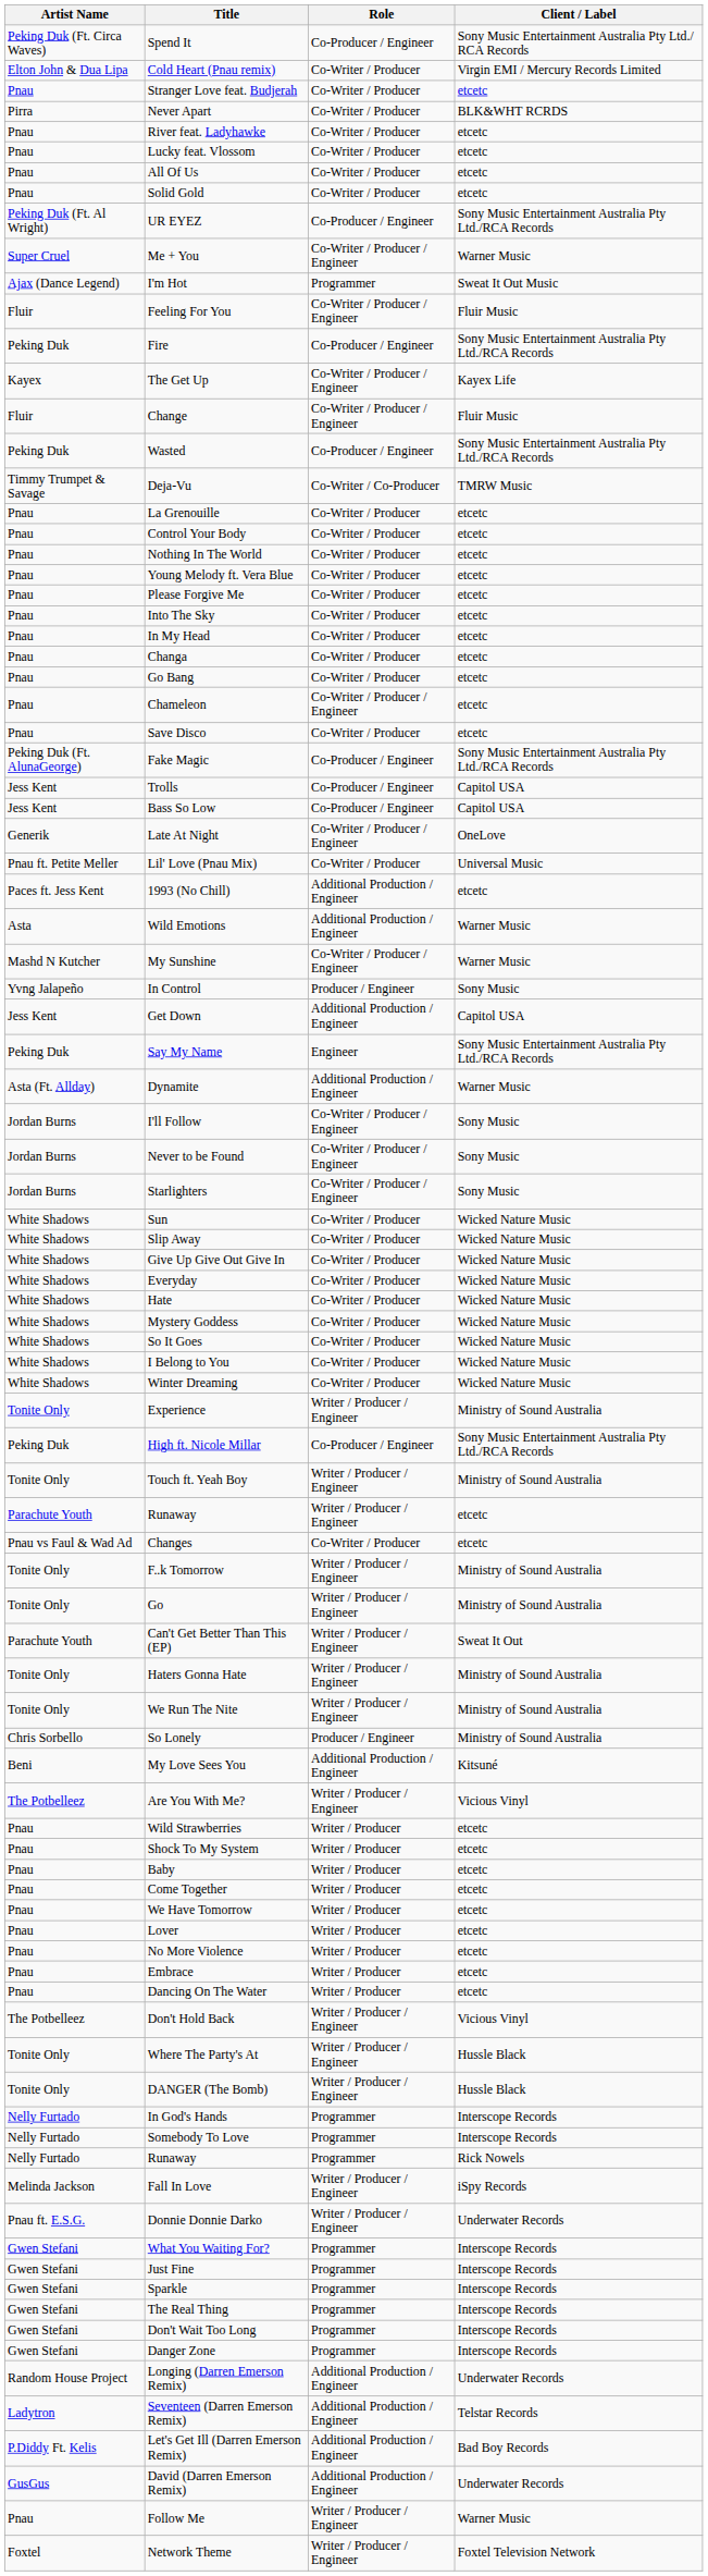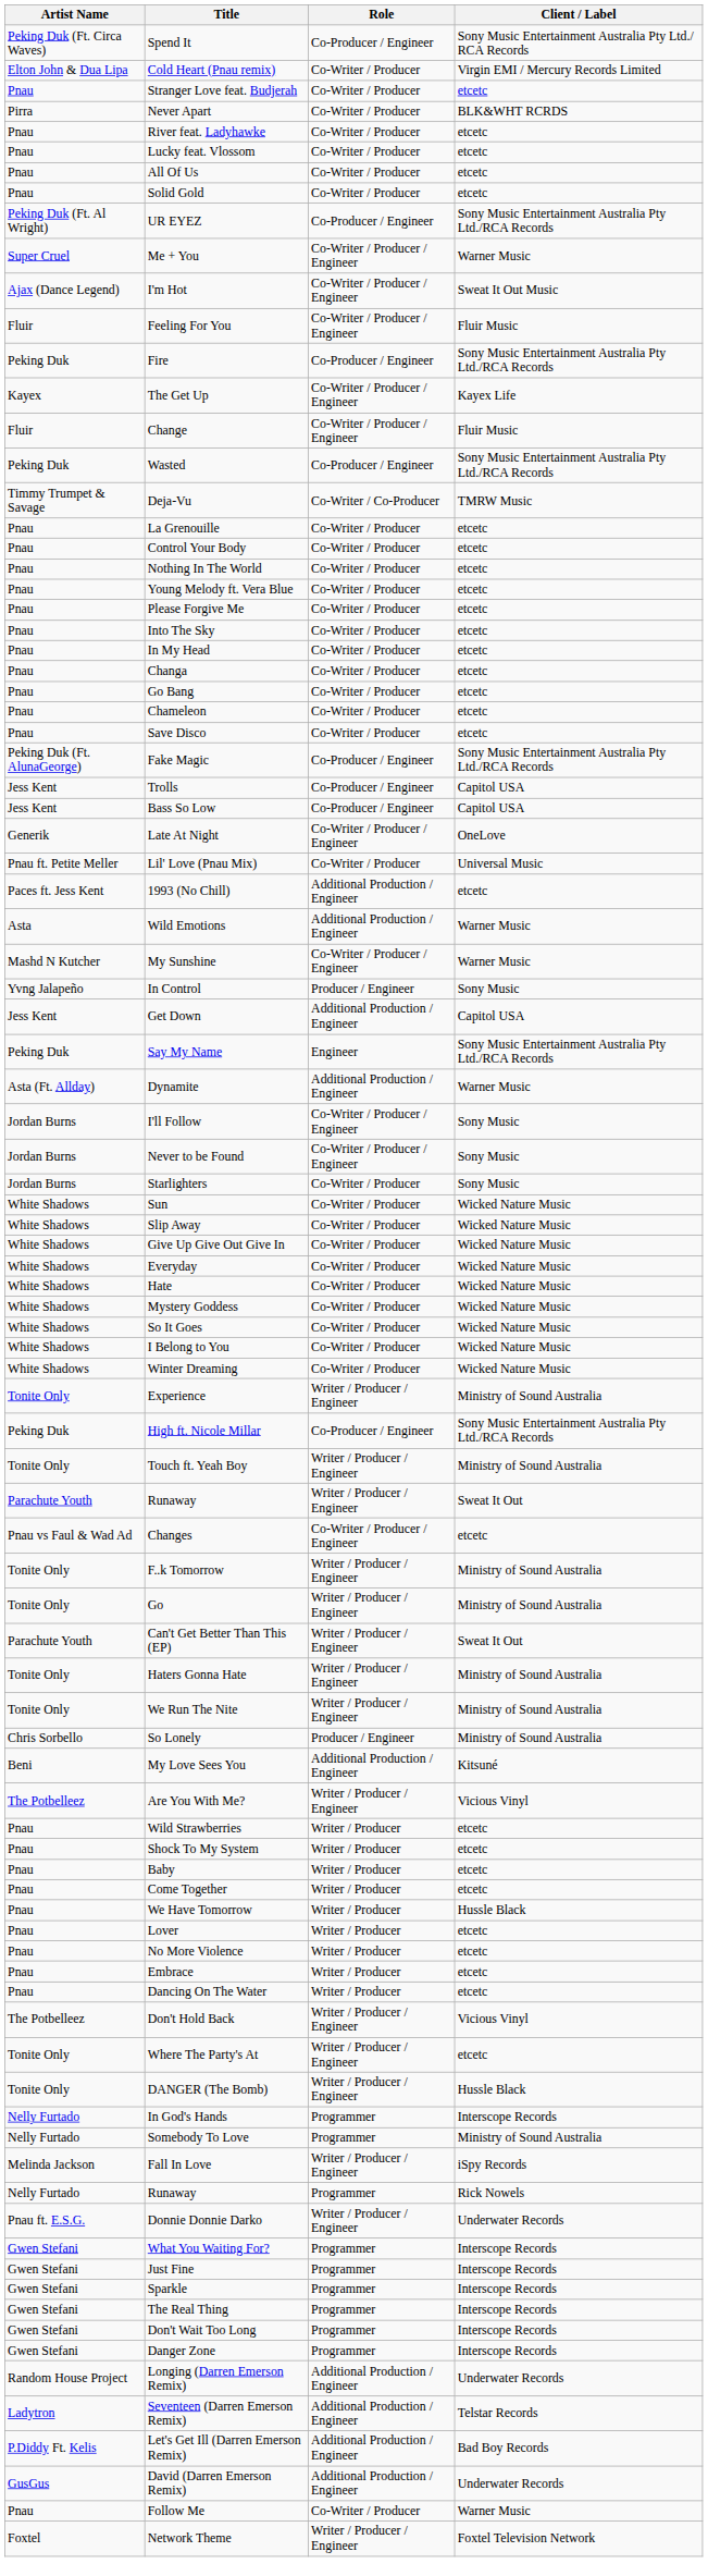 <table class="wikitable">
 <tr>
 <th>Artist Name</th>
 <th>Title</th>
 <th>Role</th>
 <th>Client / Label</th>
 </tr>
 <tr>
 <td><a href='#'>Peking Duk</a> (Ft. Circa Waves)</td>
 <td>Spend It</td>
 <td>Co-Producer / Engineer</td>
 <td>Sony Music Entertainment Australia Pty Ltd./ RCA Records</td>
 </tr>
 <tr>
 <td><a href='#'>Elton John</a> & <a href='#'>Dua Lipa</a></td>
 <td><a href='#'> Cold Heart (Pnau remix)</a></td>
 <td>Co-Writer / Producer</td>
 <td>Virgin EMI / Mercury Records Limited</td>
 </tr>
 <tr>
 <td><a href='#'>Pnau</a></td>
 <td>Stranger Love feat. <a href='#'>Budjerah</a></td>
 <td>Co-Writer / Producer</td>
 <td><a href='#'>etcetc</a></td>
 </tr>
 <tr>
 <td>Pirra</td>
 <td>Never Apart</td>
 <td>Co-Writer / Producer</td>
 <td>BLK&WHT RCRDS</td>
 </tr>
 <tr>
 <td>Pnau</td>
 <td>River feat. <a href='#'>Ladyhawke</a></td>
 <td>Co-Writer / Producer</td>
 <td>etcetc</td>
 </tr>
 <tr>
 <td>Pnau</td>
 <td>Lucky feat. Vlossom</td>
 <td>Co-Writer / Producer</td>
 <td>etcetc</td>
 </tr>
 <tr>
 <td>Pnau</td>
 <td>All Of Us</td>
 <td>Co-Writer / Producer</td>
 <td>etcetc</td>
 </tr>
 <tr>
 <td>Pnau</td>
 <td>Solid Gold</td>
 <td>Co-Writer / Producer</td>
 <td>etcetc</td>
 </tr>
 <tr>
 <td><a href='#'>Peking Duk</a> (Ft. Al Wright)</td>
 <td>UR EYEZ</td>
 <td>Co-Producer / Engineer</td>
 <td>Sony Music Entertainment Australia Pty Ltd./RCA Records</td>
 </tr>
 <tr>
 <td><a href='#'>Super Cruel</a></td>
 <td>Me + You</td>
 <td>Co-Writer / Producer / Engineer</td>
 <td>Warner Music</td>
 </tr>
 <tr>
 <td><a href='#'>Ajax</a> (Dance Legend)</td>
 <td>I'm Hot</td>
-<td>Programmer</td>
+<td>Co-Writer / Producer / Engineer</td>
 <td>Sweat It Out Music</td>
 </tr>
 <tr>
 <td>Fluir</td>
 <td>Feeling For You</td>
 <td>Co-Writer / Producer / Engineer</td>
 <td>Fluir Music</td>
 </tr>
 <tr>
 <td>Peking Duk</td>
 <td>Fire</td>
 <td>Co-Producer / Engineer</td>
 <td>Sony Music Entertainment Australia Pty Ltd./RCA Records</td>
 </tr>
 <tr>
 <td>Kayex</td>
 <td>The Get Up</td>
 <td>Co-Writer / Producer / Engineer</td>
 <td>Kayex Life</td>
 </tr>
 <tr>
 <td>Fluir</td>
 <td>Change</td>
 <td>Co-Writer / Producer / Engineer</td>
 <td>Fluir Music</td>
 </tr>
 <tr>
 <td>Peking Duk</td>
 <td>Wasted</td>
 <td>Co-Producer / Engineer</td>
 <td>Sony Music Entertainment Australia Pty Ltd./RCA Records</td>
 </tr>
 <tr>
 <td>Timmy Trumpet & Savage</td>
 <td>Deja-Vu</td>
 <td>Co-Writer / Co-Producer</td>
 <td>TMRW Music</td>
 </tr>
 <tr>
 <td>Pnau</td>
 <td>La Grenouille</td>
 <td>Co-Writer / Producer</td>
 <td>etcetc</td>
 </tr>
 <tr>
 <td>Pnau</td>
 <td>Control Your Body</td>
 <td>Co-Writer / Producer</td>
 <td>etcetc</td>
 </tr>
 <tr>
 <td>Pnau</td>
 <td>Nothing In The World</td>
 <td>Co-Writer / Producer</td>
 <td>etcetc</td>
 </tr>
 <tr>
 <td>Pnau</td>
 <td>Young Melody ft. Vera Blue</td>
 <td>Co-Writer / Producer</td>
 <td>etcetc</td>
 </tr>
 <tr>
 <td>Pnau</td>
 <td>Please Forgive Me</td>
 <td>Co-Writer / Producer</td>
 <td>etcetc</td>
 </tr>
 <tr>
 <td>Pnau</td>
 <td>Into The Sky</td>
 <td>Co-Writer / Producer</td>
 <td>etcetc</td>
 </tr>
 <tr>
 <td>Pnau</td>
 <td>In My Head</td>
 <td>Co-Writer / Producer</td>
 <td>etcetc</td>
 </tr>
 <tr>
 <td>Pnau</td>
 <td>Changa</td>
 <td>Co-Writer / Producer</td>
 <td>etcetc</td>
 </tr>
 <tr>
 <td>Pnau</td>
 <td>Go Bang</td>
 <td>Co-Writer / Producer</td>
 <td>etcetc</td>
 </tr>
 <tr>
 <td>Pnau</td>
 <td>Chameleon</td>
-<td>Co-Writer / Producer / Engineer</td>
+<td>Co-Writer / Producer</td>
 <td>etcetc</td>
 </tr>
 <tr>
 <td>Pnau</td>
 <td>Save Disco</td>
 <td>Co-Writer / Producer</td>
 <td>etcetc</td>
 </tr>
 <tr>
 <td>Peking Duk (Ft. <a href='#'>AlunaGeorge</a>)</td>
 <td>Fake Magic</td>
 <td>Co-Producer / Engineer</td>
 <td>Sony Music Entertainment Australia Pty Ltd./RCA Records</td>
 </tr>
 <tr>
 <td>Jess Kent</td>
 <td>Trolls</td>
 <td>Co-Producer / Engineer</td>
 <td>Capitol USA</td>
 </tr>
 <tr>
 <td>Jess Kent</td>
 <td>Bass So Low</td>
 <td>Co-Producer / Engineer</td>
 <td>Capitol USA</td>
 </tr>
 <tr>
 <td>Generik</td>
 <td>Late At Night</td>
 <td>Co-Writer / Producer / Engineer</td>
 <td>OneLove</td>
 </tr>
 <tr>
 <td>Pnau ft. Petite Meller</td>
 <td>Lil' Love (Pnau Mix)</td>
 <td>Co-Writer / Producer</td>
 <td>Universal Music</td>
 </tr>
 <tr>
 <td>Paces ft. Jess Kent</td>
 <td>1993 (No Chill)</td>
 <td>Additional Production / Engineer</td>
 <td>etcetc</td>
 </tr>
 <tr>
 <td>Asta</td>
 <td>Wild Emotions</td>
 <td>Additional Production / Engineer</td>
 <td>Warner Music</td>
 </tr>
 <tr>
 <td>Mashd N Kutcher</td>
 <td>My Sunshine</td>
 <td>Co-Writer / Producer / Engineer</td>
 <td>Warner Music</td>
 </tr>
 <tr>
 <td>Yvng Jalapeño</td>
 <td>In Control</td>
 <td>Producer / Engineer</td>
 <td>Sony Music</td>
 </tr>
 <tr>
 <td>Jess Kent</td>
 <td>Get Down</td>
 <td>Additional Production / Engineer</td>
 <td>Capitol USA</td>
 </tr>
 <tr>
 <td>Peking Duk</td>
 <td><a href='#'>Say My Name</a></td>
 <td>Engineer</td>
 <td>Sony Music Entertainment Australia Pty Ltd./RCA Records</td>
 </tr>
 <tr>
 <td>Asta (Ft. <a href='#'>Allday</a>)</td>
 <td>Dynamite</td>
 <td>Additional Production / Engineer</td>
 <td>Warner Music</td>
 </tr>
 <tr>
 <td>Jordan Burns</td>
 <td>I'll Follow</td>
 <td>Co-Writer / Producer / Engineer</td>
 <td>Sony Music</td>
 </tr>
 <tr>
 <td>Jordan Burns</td>
 <td>Never to be Found</td>
 <td>Co-Writer / Producer / Engineer</td>
 <td>Sony Music</td>
 </tr>
 <tr>
 <td>Jordan Burns</td>
 <td>Starlighters</td>
-<td>Co-Writer / Producer / Engineer</td>
+<td>Co-Writer / Producer</td>
 <td>Sony Music</td>
 </tr>
 <tr>
 <td>White Shadows</td>
 <td>Sun</td>
 <td>Co-Writer / Producer</td>
 <td>Wicked Nature Music</td>
 </tr>
 <tr>
 <td>White Shadows</td>
 <td>Slip Away</td>
 <td>Co-Writer / Producer</td>
 <td>Wicked Nature Music</td>
 </tr>
 <tr>
 <td>White Shadows</td>
 <td>Give Up Give Out Give In</td>
 <td>Co-Writer / Producer</td>
 <td>Wicked Nature Music</td>
 </tr>
 <tr>
 <td>White Shadows</td>
 <td>Everyday</td>
 <td>Co-Writer / Producer</td>
 <td>Wicked Nature Music</td>
 </tr>
 <tr>
 <td>White Shadows</td>
 <td>Hate</td>
 <td>Co-Writer / Producer</td>
 <td>Wicked Nature Music</td>
 </tr>
 <tr>
 <td>White Shadows</td>
 <td>Mystery Goddess</td>
 <td>Co-Writer / Producer</td>
 <td>Wicked Nature Music</td>
 </tr>
 <tr>
 <td>White Shadows</td>
 <td>So It Goes</td>
 <td>Co-Writer / Producer</td>
 <td>Wicked Nature Music</td>
 </tr>
 <tr>
 <td>White Shadows</td>
 <td>I Belong to You</td>
 <td>Co-Writer / Producer</td>
 <td>Wicked Nature Music</td>
 </tr>
 <tr>
 <td>White Shadows</td>
 <td>Winter Dreaming</td>
 <td>Co-Writer / Producer</td>
 <td>Wicked Nature Music</td>
 </tr>
 <tr>
 <td><a href='#'>Tonite Only</a></td>
 <td>Experience</td>
 <td>Writer / Producer / Engineer</td>
 <td>Ministry of Sound Australia</td>
 </tr>
 <tr>
 <td>Peking Duk</td>
 <td><a href='#'>High ft. Nicole Millar</a></td>
 <td>Co-Producer / Engineer</td>
 <td>Sony Music Entertainment Australia Pty Ltd./RCA Records</td>
 </tr>
 <tr>
 <td>Tonite Only</td>
 <td>Touch ft. Yeah Boy</td>
 <td>Writer / Producer / Engineer</td>
 <td>Ministry of Sound Australia</td>
 </tr>
 <tr>
 <td><a href='#'>Parachute Youth</a></td>
 <td>Runaway</td>
 <td>Writer / Producer / Engineer</td>
-<td>etcetc</td>
+<td>Sweat It Out</td>
 </tr>
 <tr>
 <td>Pnau vs Faul & Wad Ad</td>
 <td>Changes</td>
-<td>Co-Writer / Producer</td>
+<td>Co-Writer / Producer / Engineer</td>
 <td>etcetc</td>
 </tr>
 <tr>
 <td>Tonite Only</td>
 <td>F..k Tomorrow</td>
 <td>Writer / Producer / Engineer</td>
 <td>Ministry of Sound Australia</td>
 </tr>
 <tr>
 <td>Tonite Only</td>
 <td>Go</td>
 <td>Writer / Producer / Engineer</td>
 <td>Ministry of Sound Australia</td>
 </tr>
 <tr>
 <td>Parachute Youth</td>
 <td>Can't Get Better Than This (EP)</td>
 <td>Writer / Producer / Engineer</td>
 <td>Sweat It Out</td>
 </tr>
 <tr>
 <td>Tonite Only</td>
 <td>Haters Gonna Hate</td>
 <td>Writer / Producer / Engineer</td>
 <td>Ministry of Sound Australia</td>
 </tr>
 <tr>
 <td>Tonite Only</td>
 <td>We Run The Nite</td>
 <td>Writer / Producer / Engineer</td>
 <td>Ministry of Sound Australia</td>
 </tr>
 <tr>
 <td>Chris Sorbello</td>
 <td>So Lonely</td>
 <td>Producer / Engineer</td>
 <td>Ministry of Sound Australia</td>
 </tr>
 <tr>
 <td>Beni</td>
 <td>My Love Sees You</td>
 <td>Additional Production / Engineer</td>
 <td>Kitsuné</td>
 </tr>
 <tr>
 <td><a href='#'>The Potbelleez</a></td>
 <td>Are You With Me?</td>
 <td>Writer / Producer / Engineer</td>
 <td>Vicious Vinyl</td>
 </tr>
 <tr>
 <td>Pnau</td>
 <td>Wild Strawberries</td>
 <td>Writer / Producer</td>
 <td>etcetc</td>
 </tr>
 <tr>
 <td>Pnau</td>
 <td>Shock To My System</td>
 <td>Writer / Producer</td>
 <td>etcetc</td>
 </tr>
 <tr>
 <td>Pnau</td>
 <td>Baby</td>
 <td>Writer / Producer</td>
 <td>etcetc</td>
 </tr>
 <tr>
 <td>Pnau</td>
 <td>Come Together</td>
 <td>Writer / Producer</td>
 <td>etcetc</td>
 </tr>
 <tr>
 <td>Pnau</td>
 <td>We Have Tomorrow</td>
 <td>Writer / Producer</td>
-<td>etcetc</td>
+<td>Hussle Black</td>
 </tr>
 <tr>
 <td>Pnau</td>
 <td>Lover</td>
 <td>Writer / Producer</td>
 <td>etcetc</td>
 </tr>
 <tr>
 <td>Pnau</td>
 <td>No More Violence</td>
 <td>Writer / Producer</td>
 <td>etcetc</td>
 </tr>
 <tr>
 <td>Pnau</td>
 <td>Embrace</td>
 <td>Writer / Producer</td>
 <td>etcetc</td>
 </tr>
 <tr>
 <td>Pnau</td>
 <td>Dancing On The Water</td>
 <td>Writer / Producer</td>
 <td>etcetc</td>
 </tr>
 <tr>
 <td>The Potbelleez</td>
 <td>Don't Hold Back</td>
 <td>Writer / Producer / Engineer</td>
 <td>Vicious Vinyl</td>
 </tr>
 <tr>
 <td>Tonite Only</td>
 <td>Where The Party's At</td>
 <td>Writer / Producer / Engineer</td>
-<td>Hussle Black</td>
+<td>etcetc</td>
 </tr>
 <tr>
 <td>Tonite Only</td>
 <td>DANGER (The Bomb)</td>
 <td>Writer / Producer / Engineer</td>
 <td>Hussle Black</td>
 </tr>
 <tr>
 <td><a href='#'>Nelly Furtado</a></td>
 <td>In God's Hands</td>
 <td>Programmer</td>
 <td>Interscope Records</td>
 </tr>
 <tr>
 <td>Nelly Furtado</td>
 <td>Somebody To Love</td>
 <td>Programmer</td>
-<td>Interscope Records</td>
+<td>Ministry of Sound Australia</td>
+</tr>
+<tr>
+<td>Melinda Jackson</td>
+<td>Fall In Love</td>
+<td>Writer / Producer / Engineer</td>
+<td>iSpy Records</td>
 </tr>
 <tr>
 <td>Nelly Furtado</td>
 <td>Runaway</td>
 <td>Programmer</td>
 <td>Rick Nowels</td>
-</tr>
-<tr>
-<td>Melinda Jackson</td>
-<td>Fall In Love</td>
-<td>Writer / Producer / Engineer</td>
-<td>iSpy Records</td>
 </tr>
 <tr>
 <td>Pnau ft. <a href='#'>E.S.G.</a></td>
 <td>Donnie Donnie Darko</td>
 <td>Writer / Producer / Engineer</td>
 <td>Underwater Records</td>
 </tr>
 <tr>
 <td><a href='#'>Gwen Stefani</a></td>
 <td><a href='#'>What You Waiting For?</a></td>
 <td>Programmer</td>
 <td>Interscope Records</td>
 </tr>
 <tr>
 <td>Gwen Stefani</td>
 <td>Just Fine</td>
 <td>Programmer</td>
 <td>Interscope Records</td>
 </tr>
 <tr>
 <td>Gwen Stefani</td>
 <td>Sparkle</td>
 <td>Programmer</td>
 <td>Interscope Records</td>
 </tr>
 <tr>
 <td>Gwen Stefani</td>
 <td>The Real Thing</td>
 <td>Programmer</td>
 <td>Interscope Records</td>
 </tr>
 <tr>
 <td>Gwen Stefani</td>
 <td>Don't Wait Too Long</td>
 <td>Programmer</td>
 <td>Interscope Records</td>
 </tr>
 <tr>
 <td>Gwen Stefani</td>
 <td>Danger Zone</td>
 <td>Programmer</td>
 <td>Interscope Records</td>
 </tr>
 <tr>
 <td>Random House Project</td>
 <td>Longing (<a href='#'>Darren Emerson</a> Remix)</td>
 <td>Additional Production / Engineer</td>
 <td>Underwater Records</td>
 </tr>
 <tr>
 <td><a href='#'>Ladytron</a></td>
 <td><a href='#'>Seventeen</a> (Darren Emerson Remix)</td>
 <td>Additional Production / Engineer</td>
 <td>Telstar Records</td>
 </tr>
 <tr>
 <td><a href='#'>P.Diddy</a> Ft. <a href='#'>Kelis</a></td>
 <td>Let's Get Ill (Darren Emerson Remix)</td>
 <td>Additional Production / Engineer</td>
 <td>Bad Boy Records</td>
 </tr>
 <tr>
 <td><a href='#'>GusGus</a></td>
 <td>David (Darren Emerson Remix)</td>
 <td>Additional Production / Engineer</td>
 <td>Underwater Records</td>
 </tr>
 <tr>
 <td>Pnau</td>
 <td>Follow Me</td>
-<td>Writer / Producer / Engineer</td>
+<td>Co-Writer / Producer</td>
 <td>Warner Music</td>
 </tr>
 <tr>
 <td>Foxtel</td>
 <td>Network Theme</td>
 <td>Writer / Producer / Engineer</td>
 <td>Foxtel Television Network</td>
 </tr>
 </table>
